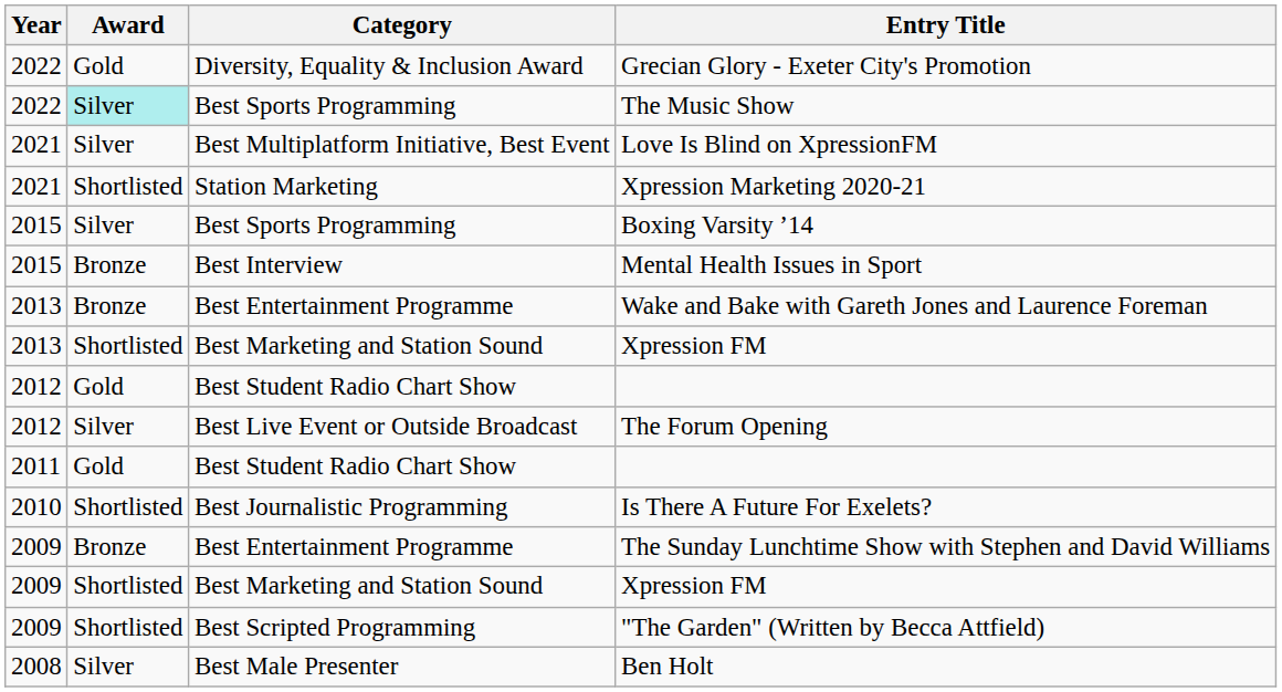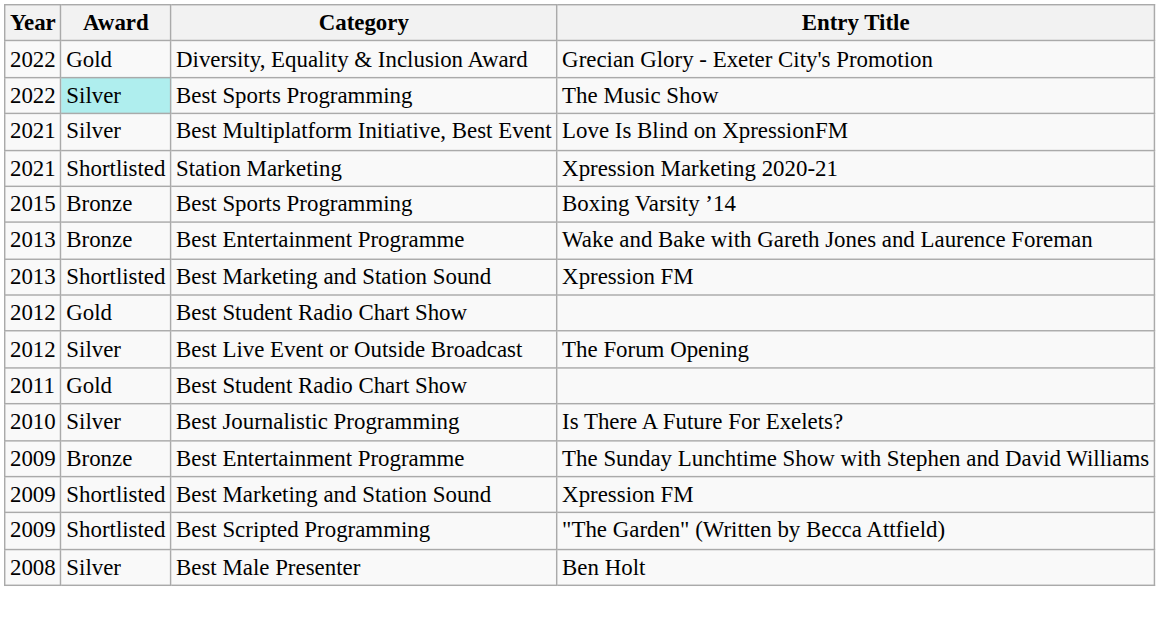 <table class="wikitable">
 <tr>
 <th>Year</th>
 <th>Award</th>
 <th>Category</th>
 <th>Entry Title</th>
 </tr>
 <tr>
 <td>2022</td>
 <td>Gold</td>
 <td>Diversity, Equality & Inclusion Award</td>
 <td>Grecian Glory - Exeter City's Promotion</td>
 </tr>
 <tr>
 <td>2022</td>
 <td style="background: paleturquoise;">Silver</td>
 <td>Best Sports Programming</td>
 <td>The Music Show</td>
 </tr>
 <tr>
 <td>2021</td>
 <td>Silver</td>
 <td>Best Multiplatform Initiative, Best Event</td>
 <td>Love Is Blind on XpressionFM</td>
 </tr>
 <tr>
 <td>2021</td>
 <td>Shortlisted</td>
 <td>Station Marketing</td>
 <td>Xpression Marketing 2020-21</td>
 </tr>
 <tr>
 <td>2015</td>
-<td>Silver</td>
+<td>Bronze</td>
 <td>Best Sports Programming</td>
 <td>Boxing Varsity ’14</td>
-</tr>
-<tr>
-<td>2015</td>
-<td>Bronze</td>
-<td>Best Interview</td>
-<td>Mental Health Issues in Sport</td>
 </tr>
 <tr>
 <td>2013</td>
 <td>Bronze</td>
 <td>Best Entertainment Programme</td>
 <td>Wake and Bake with Gareth Jones and Laurence Foreman</td>
 </tr>
 <tr>
 <td>2013</td>
 <td>Shortlisted</td>
 <td>Best Marketing and Station Sound</td>
 <td>Xpression FM</td>
 </tr>
 <tr>
 <td>2012</td>
 <td>Gold</td>
 <td>Best Student Radio Chart Show</td>
 <td></td>
 </tr>
 <tr>
 <td>2012</td>
 <td>Silver</td>
 <td>Best Live Event or Outside Broadcast</td>
 <td>The Forum Opening</td>
 </tr>
 <tr>
 <td>2011</td>
 <td>Gold</td>
 <td>Best Student Radio Chart Show</td>
 <td></td>
 </tr>
 <tr>
 <td>2010</td>
-<td>Shortlisted</td>
+<td>Silver</td>
 <td>Best Journalistic Programming</td>
 <td>Is There A Future For Exelets?</td>
 </tr>
 <tr>
 <td>2009</td>
 <td>Bronze</td>
 <td>Best Entertainment Programme</td>
 <td>The Sunday Lunchtime Show with Stephen and David Williams</td>
 </tr>
 <tr>
 <td>2009</td>
 <td>Shortlisted</td>
 <td>Best Marketing and Station Sound</td>
 <td>Xpression FM</td>
 </tr>
 <tr>
 <td>2009</td>
 <td>Shortlisted</td>
 <td>Best Scripted Programming</td>
 <td>"The Garden" (Written by Becca Attfield)</td>
 </tr>
 <tr>
 <td>2008</td>
 <td>Silver</td>
 <td>Best Male Presenter</td>
 <td>Ben Holt</td>
 </tr>
 </table>
